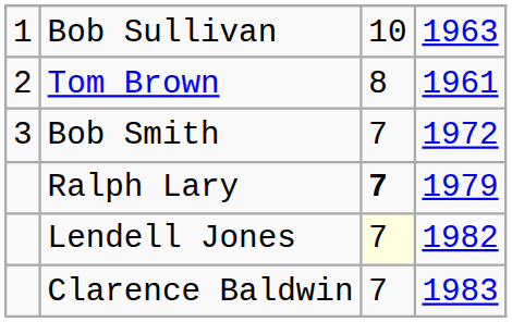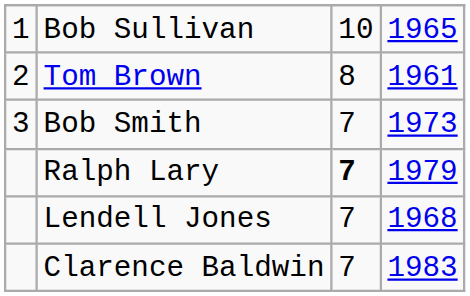 <table class="wikitable">
 <tr>
 </tr>
 <tr>
 <td>1</td>
 <td>Bob Sullivan</td>
 <td>10</td>
-<td><a href='#'>1963</a></td>
+<td><a href='#'>1965</a></td>
 </tr>
 <tr>
 <td>2</td>
 <td><a href='#'>Tom Brown</a></td>
 <td>8</td>
 <td><a href='#'>1961</a></td>
 </tr>
 <tr>
 <td>3</td>
 <td>Bob Smith</td>
 <td>7</td>
-<td><a href='#'>1972</a></td>
+<td><a href='#'>1973</a></td>
 </tr>
 <tr>
 <td></td>
 <td>Ralph Lary</td>
 <td><strong>7</strong></td>
 <td><a href='#'>1979</a></td>
 </tr>
 <tr>
 <td></td>
 <td>Lendell Jones</td>
-<td style="background: lightyellow;">7</td>
-<td><a href='#'>1982</a></td>
+<td>7</td>
+<td><a href='#'>1968</a></td>
 </tr>
 <tr>
 <td></td>
 <td>Clarence Baldwin</td>
 <td>7</td>
 <td><a href='#'>1983</a></td>
 </tr>
 </table>
